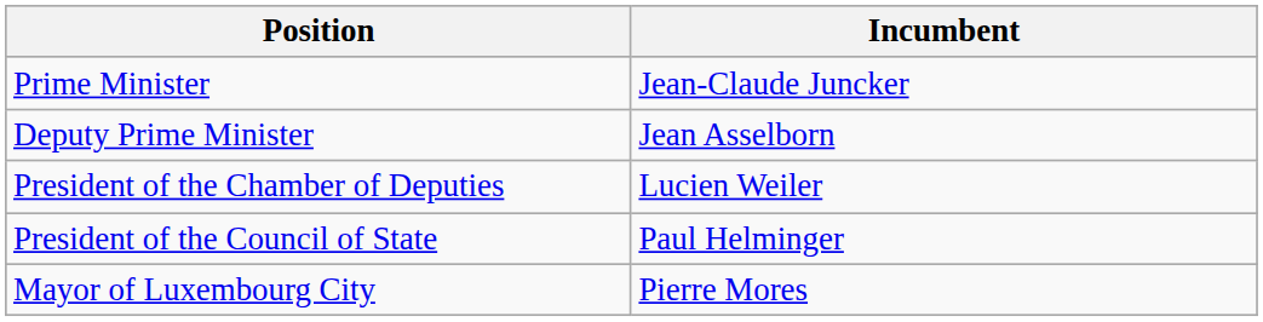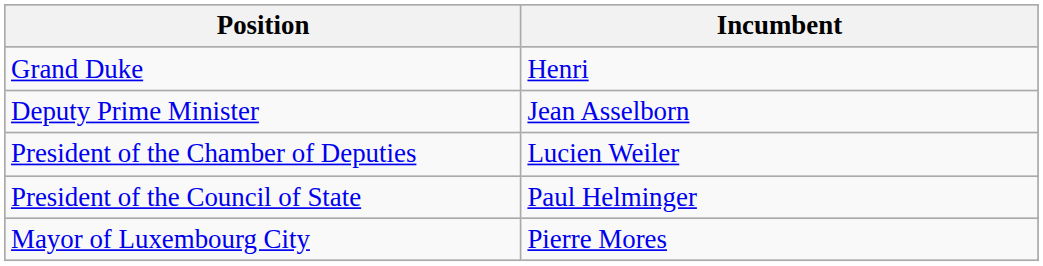 <table class="wikitable">
 <tr>
 <th width="300">Position</th>
 <th width="300">Incumbent</th>
 </tr>
 <tr>
-<td><a href='#'>Prime Minister</a></td>
-<td><a href='#'>Jean-Claude Juncker</a></td>
+<td><a href='#'>Grand Duke</a></td>
+<td><a href='#'>Henri</a></td>
 </tr>
 <tr>
 <td><a href='#'>Deputy Prime Minister</a></td>
 <td><a href='#'>Jean Asselborn</a></td>
 </tr>
 <tr>
 <td><a href='#'>President of the Chamber of Deputies</a></td>
 <td><a href='#'>Lucien Weiler</a></td>
 </tr>
 <tr>
 <td><a href='#'>President of the Council of State</a></td>
 <td><a href='#'>Paul Helminger</a></td>
 </tr>
 <tr>
 <td><a href='#'>Mayor of Luxembourg City</a></td>
 <td><a href='#'>Pierre Mores</a></td>
 </tr>
 </table>
